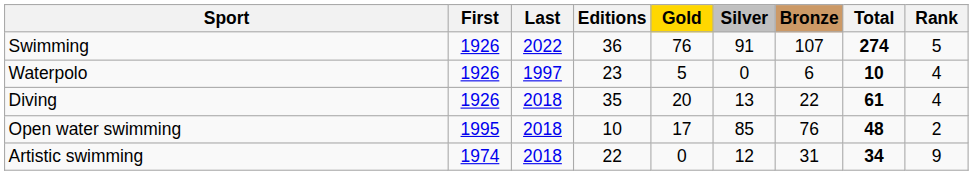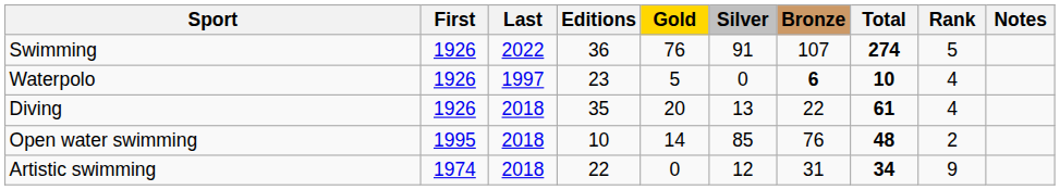 <table class="wikitable" width=70% style="font-size:100%; text-align:center;">
 <tr>
 <th><strong>Sport</strong></th>
 <th width=50px><strong>First</strong></th>
 <th width=50px><strong>Last</strong></th>
 <th width=50px><strong>Editions</strong></th>
 <td width=50px bgcolor=gold><strong>Gold</strong></td>
 <td width=50px bgcolor=silver><strong>Silver</strong></td>
 <td width=50px bgcolor=cc9966><strong>Bronze</strong></td>
 <th width=50px><strong>Total</strong></th>
 <th width=50px><strong>Rank</strong></th>
+<th width=50px><strong>Notes</strong></th>
 </tr>
 <tr>
 <td align=left>Swimming</td>
 <td><a href='#'>1926</a></td>
 <td><a href='#'>2022</a></td>
 <td>36</td>
 <td>76</td>
 <td>91</td>
 <td>107</td>
 <td><strong>274</strong></td>
 <td>5</td>
+<td></td>
 </tr>
 <tr>
 <td align=left>Waterpolo</td>
 <td><a href='#'>1926</a></td>
 <td><a href='#'>1997</a></td>
 <td>23</td>
 <td>5</td>
 <td>0</td>
-<td>6</td>
+<td><strong>6</strong></td>
 <td><strong>10</strong></td>
 <td>4</td>
+<td></td>
 </tr>
 <tr>
 <td align=left>Diving</td>
 <td><a href='#'>1926</a></td>
 <td><a href='#'>2018</a></td>
 <td>35</td>
 <td>20</td>
 <td>13</td>
 <td>22</td>
 <td><strong>61</strong></td>
 <td>4</td>
+<td></td>
 </tr>
 <tr>
 <td align=left>Open water swimming</td>
 <td><a href='#'>1995</a></td>
 <td><a href='#'>2018</a></td>
 <td>10</td>
-<td>17</td>
+<td>14</td>
 <td>85</td>
 <td>76</td>
 <td><strong>48</strong></td>
 <td>2</td>
+<td></td>
 </tr>
 <tr>
 <td align=left>Artistic swimming</td>
 <td><a href='#'>1974</a></td>
 <td><a href='#'>2018</a></td>
 <td>22</td>
 <td>0</td>
 <td>12</td>
 <td>31</td>
 <td><strong>34</strong></td>
 <td>9</td>
+<td></td>
 </tr>
 </table>
